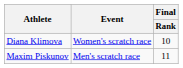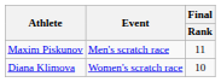 <table class="wikitable" style="font-size:90%">
 <tr>
 <th rowspan="2">Athlete</th>
 <th rowspan="2">Event</th>
 <th>Final</th>
 </tr>
 <tr style="font-size:95%">
 <th>Rank</th>
 </tr>
 <tr align=center>
+<td align=left><a href='#'>Maxim Piskunov</a></td>
+<td align=left><a href='#'>Men's scratch race</a></td>
+<td>11</td>
+</tr>
+<tr align=center>
 <td align=left><a href='#'>Diana Klimova</a></td>
 <td align=left><a href='#'>Women's scratch race</a></td>
 <td>10</td>
 </tr>
-<tr align=center>
-<td align=left><a href='#'>Maxim Piskunov</a></td>
-<td align=left><a href='#'>Men's scratch race</a></td>
-<td>11</td>
-</tr>
 </table>
